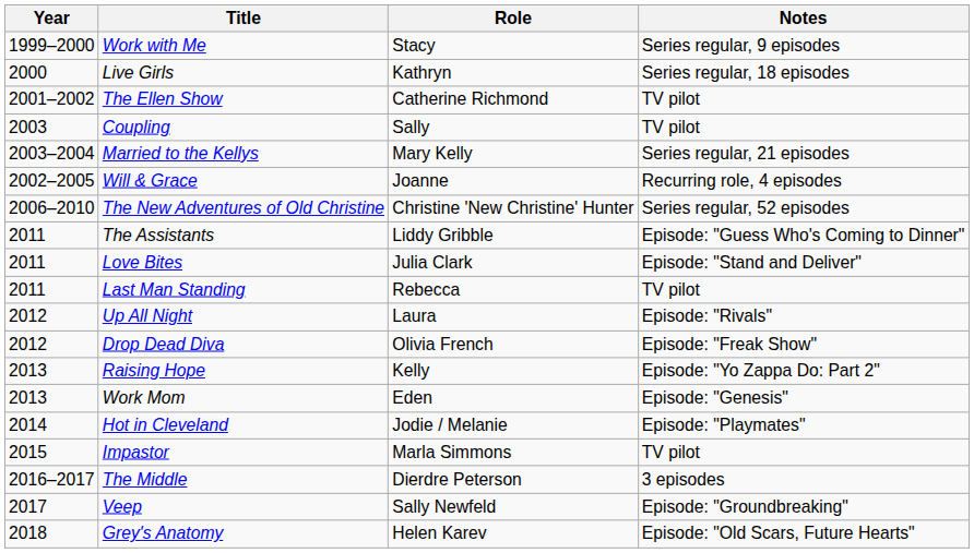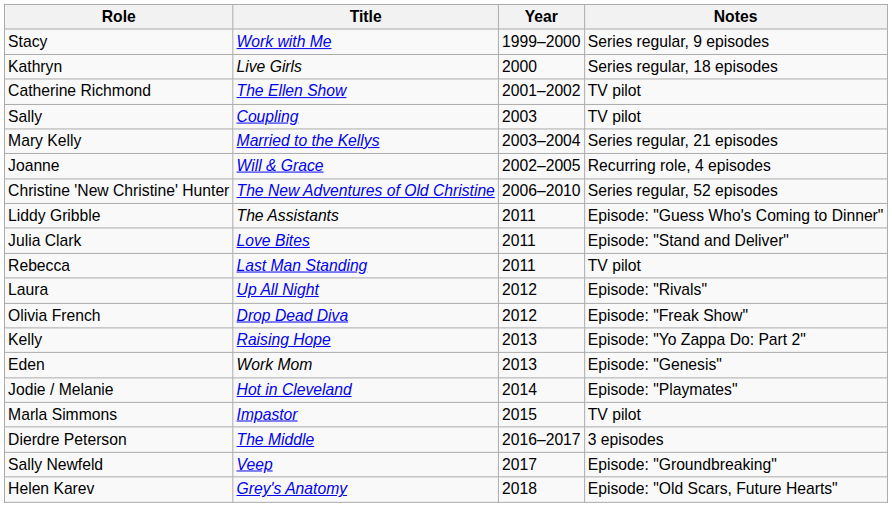 <table class="wikitable sortable">
 <tr>
+<th>Role</th>
+<th>Title</th>
 <th>Year</th>
-<th>Title</th>
-<th>Role</th>
 <th class="unsortable">Notes</th>
 </tr>
 <tr>
+<td>Stacy</td>
+<td><em><a href='#'>Work with Me</a></em></td>
 <td>1999–2000</td>
-<td><em><a href='#'>Work with Me</a></em></td>
-<td>Stacy</td>
 <td>Series regular, 9 episodes</td>
 </tr>
 <tr>
+<td>Kathryn</td>
+<td><em>Live Girls</em></td>
 <td>2000</td>
-<td><em>Live Girls</em></td>
-<td>Kathryn</td>
 <td>Series regular, 18 episodes</td>
 </tr>
 <tr>
+<td>Catherine Richmond</td>
+<td><em><a href='#'>The Ellen Show</a></em></td>
 <td>2001–2002</td>
-<td><em><a href='#'>The Ellen Show</a></em></td>
-<td>Catherine Richmond</td>
 <td>TV pilot</td>
 </tr>
 <tr>
+<td>Sally</td>
+<td><em><a href='#'>Coupling</a></em></td>
 <td>2003</td>
-<td><em><a href='#'>Coupling</a></em></td>
-<td>Sally</td>
 <td>TV pilot</td>
 </tr>
 <tr>
+<td>Mary Kelly</td>
+<td><em><a href='#'>Married to the Kellys</a></em></td>
 <td>2003–2004</td>
-<td><em><a href='#'>Married to the Kellys</a></em></td>
-<td>Mary Kelly</td>
 <td>Series regular, 21 episodes</td>
 </tr>
 <tr>
+<td>Joanne</td>
+<td><em><a href='#'>Will & Grace</a></em></td>
 <td>2002–2005</td>
-<td><em><a href='#'>Will & Grace</a></em></td>
-<td>Joanne</td>
 <td>Recurring role, 4 episodes</td>
 </tr>
 <tr>
+<td>Christine 'New Christine' Hunter</td>
+<td><em><a href='#'>The New Adventures of Old Christine</a></em></td>
 <td>2006–2010</td>
-<td><em><a href='#'>The New Adventures of Old Christine</a></em></td>
-<td>Christine 'New Christine' Hunter</td>
 <td>Series regular, 52 episodes</td>
 </tr>
 <tr>
+<td>Liddy Gribble</td>
+<td><em>The Assistants</em></td>
 <td>2011</td>
-<td><em>The Assistants</em></td>
-<td>Liddy Gribble</td>
 <td>Episode: "Guess Who's Coming to Dinner"</td>
 </tr>
 <tr>
+<td>Julia Clark</td>
+<td><em><a href='#'>Love Bites</a></em></td>
 <td>2011</td>
-<td><em><a href='#'>Love Bites</a></em></td>
-<td>Julia Clark</td>
 <td>Episode: "Stand and Deliver"</td>
 </tr>
 <tr>
+<td>Rebecca</td>
+<td><em><a href='#'>Last Man Standing</a></em></td>
 <td>2011</td>
-<td><em><a href='#'>Last Man Standing</a></em></td>
-<td>Rebecca</td>
 <td>TV pilot</td>
 </tr>
 <tr>
+<td>Laura</td>
+<td><em><a href='#'>Up All Night</a></em></td>
 <td>2012</td>
-<td><em><a href='#'>Up All Night</a></em></td>
-<td>Laura</td>
 <td>Episode: "Rivals"</td>
 </tr>
 <tr>
+<td>Olivia French</td>
+<td><em><a href='#'>Drop Dead Diva</a></em></td>
 <td>2012</td>
-<td><em><a href='#'>Drop Dead Diva</a></em></td>
-<td>Olivia French</td>
 <td>Episode: "Freak Show"</td>
 </tr>
 <tr>
+<td>Kelly</td>
+<td><em><a href='#'>Raising Hope</a></em></td>
 <td>2013</td>
-<td><em><a href='#'>Raising Hope</a></em></td>
-<td>Kelly</td>
 <td>Episode: "Yo Zappa Do: Part 2"</td>
 </tr>
 <tr>
+<td>Eden</td>
+<td><em>Work Mom</em></td>
 <td>2013</td>
-<td><em>Work Mom</em></td>
-<td>Eden</td>
 <td>Episode: "Genesis"</td>
 </tr>
 <tr>
+<td>Jodie / Melanie</td>
+<td><em><a href='#'>Hot in Cleveland</a></em></td>
 <td>2014</td>
-<td><em><a href='#'>Hot in Cleveland</a></em></td>
-<td>Jodie / Melanie</td>
 <td>Episode: "Playmates"</td>
 </tr>
 <tr>
+<td>Marla Simmons</td>
+<td><em><a href='#'>Impastor</a></em></td>
 <td>2015</td>
-<td><em><a href='#'>Impastor</a></em></td>
-<td>Marla Simmons</td>
 <td>TV pilot</td>
 </tr>
 <tr>
+<td>Dierdre Peterson</td>
+<td><em><a href='#'>The Middle</a></em></td>
 <td>2016–2017</td>
-<td><em><a href='#'>The Middle</a></em></td>
-<td>Dierdre Peterson</td>
 <td>3 episodes</td>
 </tr>
 <tr>
+<td>Sally Newfeld</td>
+<td><em><a href='#'>Veep</a></em></td>
 <td>2017</td>
-<td><em><a href='#'>Veep</a></em></td>
-<td>Sally Newfeld</td>
 <td>Episode: "Groundbreaking"</td>
 </tr>
 <tr>
+<td>Helen Karev</td>
+<td><em><a href='#'>Grey's Anatomy</a></em></td>
 <td>2018</td>
-<td><em><a href='#'>Grey's Anatomy</a></em></td>
-<td>Helen Karev</td>
 <td>Episode: "Old Scars, Future Hearts"</td>
 </tr>
 </table>
